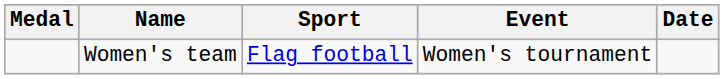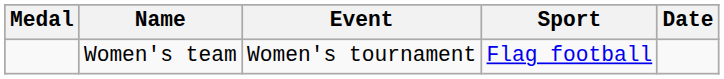 <table class="wikitable sortable" style="font-size: 95%;">
 <tr>
 <th>Medal</th>
 <th>Name</th>
+<th>Event</th>
 <th>Sport</th>
-<th>Event</th>
 <th>Date</th>
 </tr>
 <tr>
 <td></td>
 <td>Women's team</td>
+<td>Women's tournament</td>
 <td><a href='#'>Flag football</a></td>
-<td>Women's tournament</td>
 <td></td>
 </tr>
 </table>
